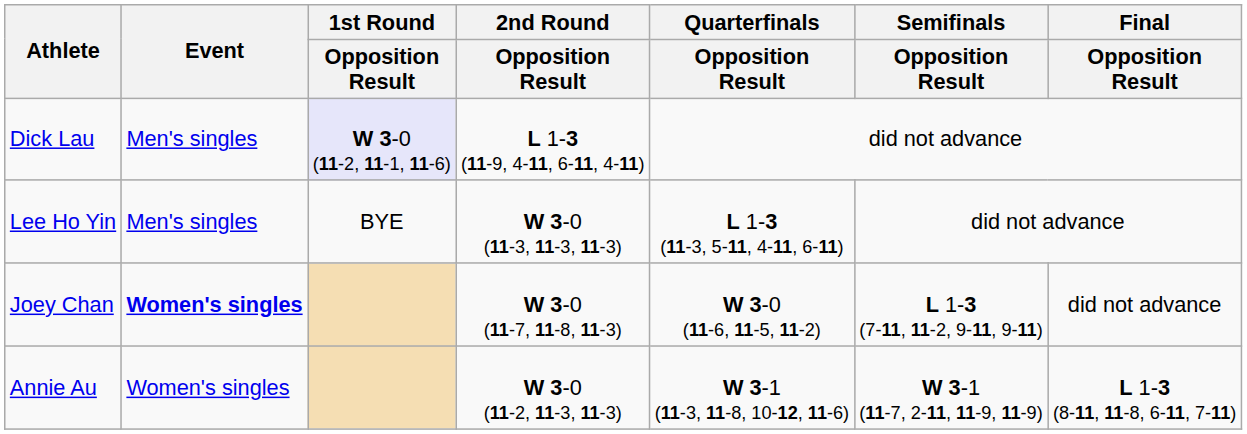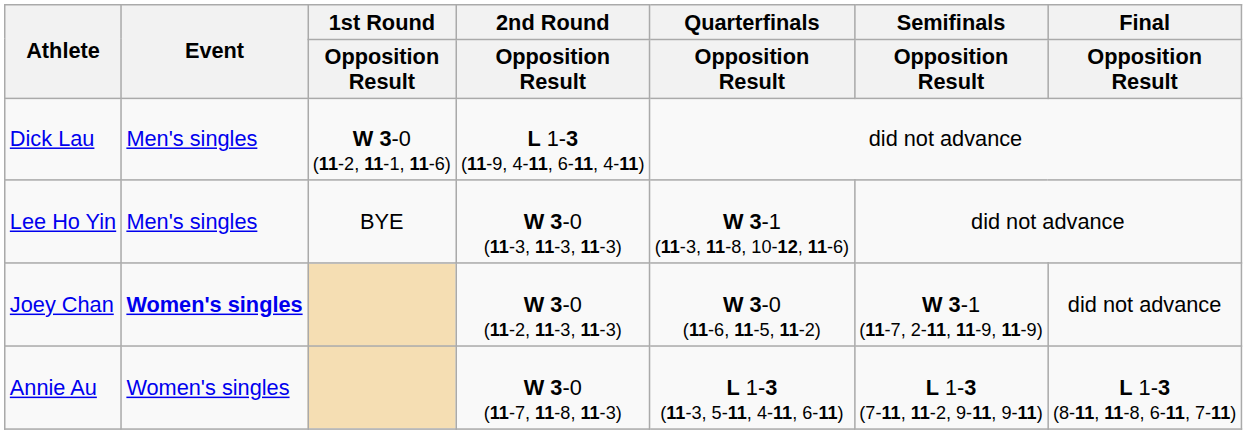 <table class="wikitable" border="1" style="font-size:90%">
 <tr>
 <th rowspan=2>Athlete</th>
 <th rowspan=2>Event</th>
 <th>1st Round</th>
 <th>2nd Round</th>
 <th>Quarterfinals</th>
 <th>Semifinals</th>
 <th>Final</th>
 </tr>
 <tr>
 <th>Opposition<br>Result</th>
 <th>Opposition<br>Result</th>
 <th>Opposition<br>Result</th>
 <th>Opposition<br>Result</th>
 <th>Opposition<br>Result</th>
 </tr>
 <tr>
 <td><a href='#'>Dick Lau</a></td>
 <td><a href='#'>Men's singles</a></td>
-<td align=center style="background: lavender;"><br><strong>W</strong> <strong>3</strong>-0<br><small>(<strong>11</strong>-2, <strong>11</strong>-1, <strong>11</strong>-6)</small></td>
+<td align=center><br><strong>W</strong> <strong>3</strong>-0<br><small>(<strong>11</strong>-2, <strong>11</strong>-1, <strong>11</strong>-6)</small></td>
 <td align=center><br><strong>L</strong> 1-<strong>3</strong><br><small>(<strong>11</strong>-9, 4-<strong>11</strong>, 6-<strong>11</strong>, 4-<strong>11</strong>)</small></td>
 <td align=center colspan="7">did not advance</td>
 </tr>
 <tr>
 <td><a href='#'>Lee Ho Yin</a></td>
 <td><a href='#'>Men's singles</a></td>
 <td align=center>BYE</td>
 <td align=center><br><strong>W</strong> <strong>3</strong>-0<br><small>(<strong>11</strong>-3, <strong>11</strong>-3, <strong>11</strong>-3)</small></td>
-<td align=center><br><strong>L</strong> 1-<strong>3</strong><br><small>(<strong>11</strong>-3, 5-<strong>11</strong>, 4-<strong>11</strong>, 6-<strong>11</strong>)</small></td>
+<td align=center><br><strong>W</strong> <strong>3</strong>-1<br><small>(<strong>11</strong>-3, <strong>11</strong>-8, 10-<strong>12</strong>, <strong>11</strong>-6)</small></td>
 <td align=center colspan="7">did not advance</td>
 </tr>
 <tr>
 <td><a href='#'>Joey Chan</a></td>
 <td><strong><a href='#'>Women's singles</a></strong></td>
 <td align=center bgcolor=wheat></td>
-<td align=center><br><strong>W</strong> <strong>3</strong>-0<br><small>(<strong>11</strong>-7, <strong>11</strong>-8, <strong>11</strong>-3)</small></td>
+<td align=center><br><strong>W</strong> <strong>3</strong>-0<br><small>(<strong>11</strong>-2, <strong>11</strong>-3, <strong>11</strong>-3)</small></td>
 <td align=center><br><strong>W</strong> <strong>3</strong>-0<br><small>(<strong>11</strong>-6, <strong>11</strong>-5, <strong>11</strong>-2)</small></td>
-<td align=center><br><strong>L</strong> 1-<strong>3</strong><br><small>(7-<strong>11</strong>, <strong>11</strong>-2, 9-<strong>11</strong>, 9-<strong>11</strong>)</small><br></td>
+<td align=center><br><strong>W</strong> <strong>3</strong>-1<br><small>(<strong>11</strong>-7, 2-<strong>11</strong>, <strong>11</strong>-9, <strong>11</strong>-9)</small></td>
 <td align=center colspan="7">did not advance</td>
 </tr>
 <tr>
 <td><a href='#'>Annie Au</a></td>
 <td><a href='#'>Women's singles</a></td>
 <td align=center bgcolor=wheat></td>
-<td align=center><br><strong>W</strong> <strong>3</strong>-0<br><small>(<strong>11</strong>-2, <strong>11</strong>-3, <strong>11</strong>-3)</small></td>
-<td align=center><br><strong>W</strong> <strong>3</strong>-1<br><small>(<strong>11</strong>-3, <strong>11</strong>-8, 10-<strong>12</strong>, <strong>11</strong>-6)</small></td>
-<td align=center><br><strong>W</strong> <strong>3</strong>-1<br><small>(<strong>11</strong>-7, 2-<strong>11</strong>, <strong>11</strong>-9, <strong>11</strong>-9)</small></td>
+<td align=center><br><strong>W</strong> <strong>3</strong>-0<br><small>(<strong>11</strong>-7, <strong>11</strong>-8, <strong>11</strong>-3)</small></td>
+<td align=center><br><strong>L</strong> 1-<strong>3</strong><br><small>(<strong>11</strong>-3, 5-<strong>11</strong>, 4-<strong>11</strong>, 6-<strong>11</strong>)</small></td>
+<td align=center><br><strong>L</strong> 1-<strong>3</strong><br><small>(7-<strong>11</strong>, <strong>11</strong>-2, 9-<strong>11</strong>, 9-<strong>11</strong>)</small><br></td>
 <td align=center><br><strong>L</strong> 1-<strong>3</strong><br><small>(8-<strong>11</strong>, <strong>11</strong>-8, 6-<strong>11</strong>, 7-<strong>11</strong>)</small><br></td>
 </tr>
 </table>
